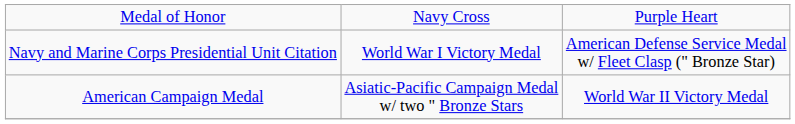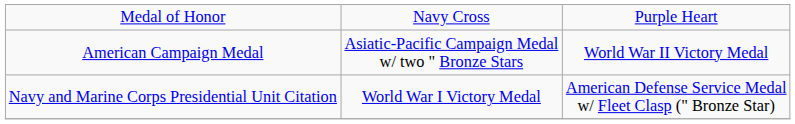 <table class="wikitable" style="margin:1em auto; text-align:center;">
 <tr>
 <td><a href='#'>Medal of Honor</a></td>
 <td><a href='#'>Navy Cross</a></td>
 <td><a href='#'>Purple Heart</a></td>
 </tr>
 <tr>
+<td><a href='#'>American Campaign Medal</a></td>
+<td><a href='#'>Asiatic-Pacific Campaign Medal</a><br>w/ two " <a href='#'>Bronze Stars</a></td>
+<td><a href='#'>World War II Victory Medal</a></td>
+</tr>
+<tr>
 <td><a href='#'>Navy and Marine Corps Presidential Unit Citation</a></td>
 <td><a href='#'>World War I Victory Medal</a></td>
 <td><a href='#'>American Defense Service Medal</a><br>w/ <a href='#'>Fleet Clasp</a> (" Bronze Star)</td>
 </tr>
 <tr>
-<td><a href='#'>American Campaign Medal</a></td>
-<td><a href='#'>Asiatic-Pacific Campaign Medal</a><br>w/ two " <a href='#'>Bronze Stars</a></td>
-<td><a href='#'>World War II Victory Medal</a></td>
-</tr>
-<tr>
 </tr>
 </table>
